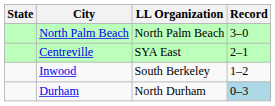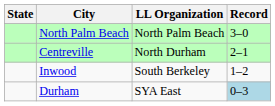 <table class="wikitable">
 <tr>
 <th>State</th>
 <th>City</th>
 <th>LL Organization</th>
 <th>Record</th>
 </tr>
 <tr bgcolor=#bbffbb>
 <td><strong></strong></td>
 <td><a href='#'>North Palm Beach</a></td>
 <td>North Palm Beach</td>
 <td>3–0</td>
 </tr>
 <tr bgcolor=#bbffbb>
 <td><strong></strong></td>
 <td><a href='#'>Centreville</a></td>
-<td>SYA East</td>
+<td>North Durham</td>
 <td>2–1</td>
 </tr>
 <tr>
 <td><strong></strong></td>
 <td><a href='#'>Inwood</a></td>
 <td>South Berkeley</td>
 <td>1–2</td>
 </tr>
 <tr>
 <td><strong></strong></td>
 <td><a href='#'>Durham</a></td>
-<td>North Durham</td>
+<td>SYA East</td>
 <td style="background: lightblue;">0–3</td>
 </tr>
 </table>
